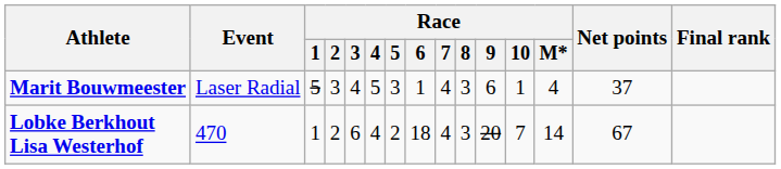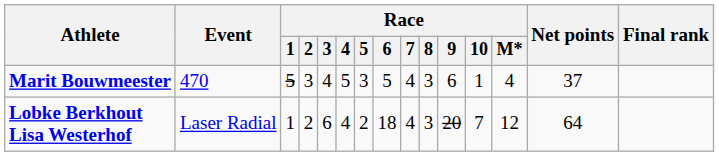 <table class="wikitable" style="font-size:90%">
 <tr>
 <th rowspan="2">Athlete</th>
 <th rowspan="2">Event</th>
 <th colspan=11>Race</th>
 <th rowspan=2>Net points</th>
 <th rowspan=2>Final rank</th>
 </tr>
 <tr style="font-size:95%">
 <th>1</th>
 <th>2</th>
 <th>3</th>
 <th>4</th>
 <th>5</th>
 <th>6</th>
 <th>7</th>
 <th>8</th>
 <th>9</th>
 <th>10</th>
 <th>M*</th>
 </tr>
 <tr align=center>
 <td align=left><strong><a href='#'>Marit Bouwmeester</a></strong></td>
-<td align=left><a href='#'>Laser Radial</a></td>
+<td align=left><a href='#'>470</a></td>
 <td><s>5</s></td>
 <td>3</td>
 <td>4</td>
 <td>5</td>
 <td>3</td>
-<td>1</td>
+<td>5</td>
 <td>4</td>
 <td>3</td>
 <td>6</td>
 <td>1</td>
 <td>4</td>
 <td>37</td>
 <td></td>
 </tr>
 <tr align=center>
 <td align=left><strong><a href='#'>Lobke Berkhout</a><br><a href='#'>Lisa Westerhof</a></strong></td>
-<td align=left><a href='#'>470</a></td>
+<td align=left><a href='#'>Laser Radial</a></td>
 <td>1</td>
 <td>2</td>
 <td>6</td>
 <td>4</td>
 <td>2</td>
 <td>18</td>
 <td>4</td>
 <td>3</td>
 <td><s>20</s></td>
 <td>7</td>
-<td>14</td>
-<td>67</td>
+<td>12</td>
+<td>64</td>
 <td></td>
 </tr>
 </table>
